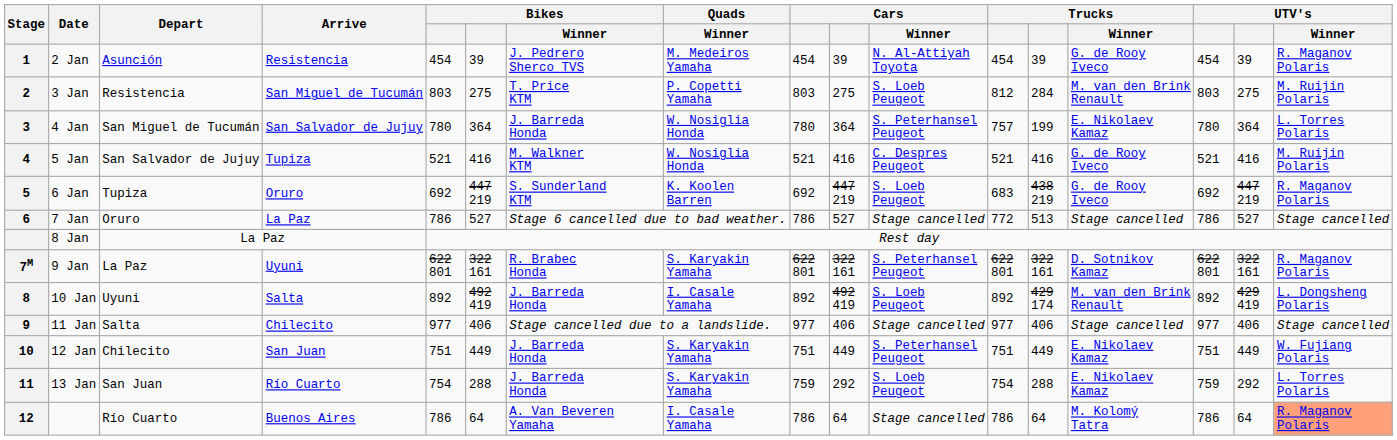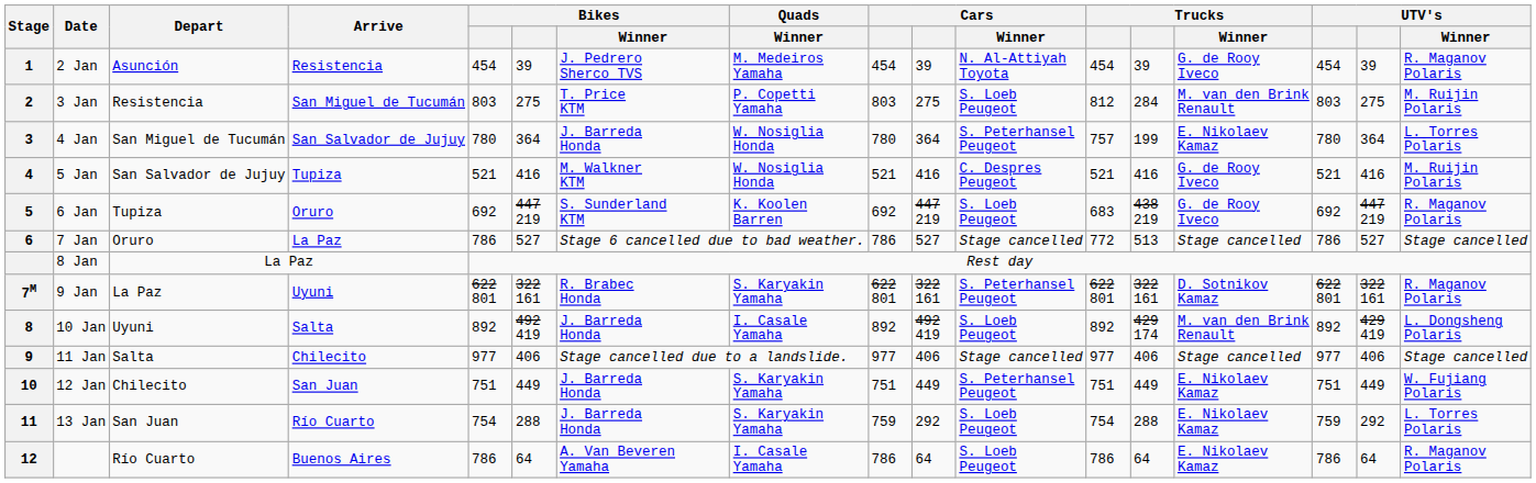 <table class="wikitable" style="font-size:85%">
 <tr>
 <th rowspan="2">Stage</th>
 <th rowspan="2">Date</th>
 <th rowspan="2">Depart</th>
 <th rowspan="2">Arrive</th>
 <th colspan="3">Bikes</th>
 <th>Quads</th>
 <th colspan="3">Cars</th>
 <th colspan="3">Trucks</th>
 <th colspan="3">UTV's</th>
 </tr>
 <tr>
 <th width="30px"></th>
 <th width="30px"></th>
 <th>Winner</th>
 <th>Winner</th>
 <th width="30px"></th>
 <th width="30px"></th>
 <th>Winner</th>
 <th width="30px"></th>
 <th width="30px"></th>
 <th>Winner</th>
 <th width="30px"></th>
 <th width="30px"></th>
 <th>Winner</th>
 </tr>
 <tr>
 <th>1</th>
 <td>2 Jan</td>
 <td> <a href='#'>Asunción</a></td>
 <td> <a href='#'>Resistencia</a></td>
 <td>454</td>
 <td>39</td>
 <td> <a href='#'>J. Pedrero</a> <br> <a href='#'>Sherco TVS</a></td>
 <td> <a href='#'>M. Medeiros</a> <br> <a href='#'>Yamaha</a></td>
 <td>454</td>
 <td>39</td>
 <td> <a href='#'>N. Al-Attiyah</a> <br> <a href='#'>Toyota</a></td>
 <td>454</td>
 <td>39</td>
 <td> <a href='#'>G. de Rooy</a> <br> <a href='#'>Iveco</a></td>
 <td>454</td>
 <td>39</td>
 <td> <a href='#'>R. Maganov</a> <br> <a href='#'>Polaris</a></td>
 </tr>
 <tr>
 <th>2</th>
 <td>3 Jan</td>
 <td> Resistencia</td>
 <td> <a href='#'>San Miguel de Tucumán</a></td>
 <td>803</td>
 <td>275</td>
 <td> <a href='#'>T. Price</a> <br> <a href='#'>KTM</a></td>
 <td> <a href='#'>P. Copetti</a> <br> <a href='#'>Yamaha</a></td>
 <td>803</td>
 <td>275</td>
 <td> <a href='#'>S. Loeb</a> <br> <a href='#'>Peugeot</a></td>
 <td>812</td>
 <td>284</td>
 <td> <a href='#'>M. van den Brink</a><br> <a href='#'>Renault</a></td>
 <td>803</td>
 <td>275</td>
 <td> <a href='#'>M. Ruijin</a> <br> <a href='#'>Polaris</a></td>
 </tr>
 <tr>
 <th>3</th>
 <td>4 Jan</td>
 <td> San Miguel de Tucumán</td>
 <td> <a href='#'>San Salvador de Jujuy</a></td>
 <td>780</td>
 <td>364</td>
 <td> <a href='#'>J. Barreda</a> <br> <a href='#'>Honda</a></td>
 <td> <a href='#'>W. Nosiglia</a> <br> <a href='#'>Honda</a></td>
 <td>780</td>
 <td>364</td>
 <td> <a href='#'>S. Peterhansel</a> <br> <a href='#'>Peugeot</a></td>
 <td>757</td>
 <td>199</td>
 <td> <a href='#'>E. Nikolaev</a> <br> <a href='#'>Kamaz</a></td>
 <td>780</td>
 <td>364</td>
 <td> <a href='#'>L. Torres</a> <br> <a href='#'>Polaris</a></td>
 </tr>
 <tr>
 <th>4</th>
 <td>5 Jan</td>
 <td> San Salvador de Jujuy</td>
 <td> <a href='#'>Tupiza</a></td>
 <td>521</td>
 <td>416</td>
 <td> <a href='#'>M. Walkner</a> <br> <a href='#'>KTM</a></td>
 <td> <a href='#'>W. Nosiglia</a> <br> <a href='#'>Honda</a></td>
 <td>521</td>
 <td>416</td>
 <td> <a href='#'>C. Despres</a> <br> <a href='#'>Peugeot</a></td>
 <td>521</td>
 <td>416</td>
 <td> <a href='#'>G. de Rooy</a> <br> <a href='#'>Iveco</a></td>
 <td>521</td>
 <td>416</td>
 <td> <a href='#'>M. Ruijin</a> <br> <a href='#'>Polaris</a></td>
 </tr>
 <tr>
 <th>5</th>
 <td>6 Jan</td>
 <td> Tupiza</td>
 <td> <a href='#'>Oruro</a></td>
 <td>692</td>
 <td><s>447</s><br>219</td>
 <td> <a href='#'>S. Sunderland</a> <br> <a href='#'>KTM</a></td>
 <td> <a href='#'>K. Koolen</a> <br> <a href='#'>Barren</a></td>
 <td>692</td>
 <td><s>447</s><br>219</td>
 <td> <a href='#'>S. Loeb</a> <br> <a href='#'>Peugeot</a></td>
 <td>683</td>
 <td><s>438</s><br>219</td>
 <td> <a href='#'>G. de Rooy</a> <br> <a href='#'>Iveco</a></td>
 <td>692</td>
 <td><s>447</s><br>219</td>
 <td> <a href='#'>R. Maganov</a> <br> <a href='#'>Polaris</a></td>
 </tr>
 <tr>
 <th>6</th>
 <td>7 Jan</td>
 <td> Oruro</td>
 <td> <a href='#'>La Paz</a></td>
 <td>786</td>
 <td>527</td>
 <td colspan=2><em>Stage 6 cancelled due to bad weather.</em></td>
 <td>786</td>
 <td>527</td>
 <td><em>Stage cancelled</em></td>
 <td>772</td>
 <td>513</td>
 <td><em>Stage cancelled</em></td>
 <td>786</td>
 <td>527</td>
 <td><em>Stage cancelled</em></td>
 </tr>
 <tr>
 <th></th>
 <td>8 Jan</td>
 <td colspan=2 align=center> La Paz</td>
 <td colspan=13 align=center><em>Rest day</em></td>
 </tr>
 <tr>
 <th>7<sup>M</sup></th>
 <td>9 Jan</td>
 <td> La Paz</td>
 <td> <a href='#'>Uyuni</a></td>
 <td><s>622</s><br>801</td>
 <td><s>322</s><br>161</td>
 <td> <a href='#'>R. Brabec</a> <br> <a href='#'>Honda</a></td>
 <td> <a href='#'>S. Karyakin</a> <br> <a href='#'>Yamaha</a></td>
 <td><s>622</s><br>801</td>
 <td><s>322</s><br>161</td>
 <td> <a href='#'>S. Peterhansel</a> <br> <a href='#'>Peugeot</a></td>
 <td><s>622</s><br>801</td>
 <td><s>322</s><br>161</td>
 <td> <a href='#'>D. Sotnikov</a> <br> <a href='#'>Kamaz</a></td>
 <td><s>622</s><br>801</td>
 <td><s>322</s><br>161</td>
 <td> <a href='#'>R. Maganov</a> <br> <a href='#'>Polaris</a></td>
 </tr>
 <tr>
 <th>8</th>
 <td>10 Jan</td>
 <td> Uyuni</td>
 <td> <a href='#'>Salta</a></td>
 <td>892</td>
 <td><s>492</s><br>419</td>
 <td> <a href='#'>J. Barreda</a> <br> <a href='#'>Honda</a></td>
 <td> <a href='#'>I. Casale</a> <br> <a href='#'>Yamaha</a></td>
 <td>892</td>
 <td><s>492</s><br>419</td>
 <td> <a href='#'>S. Loeb</a> <br> <a href='#'>Peugeot</a></td>
 <td>892</td>
 <td><s>429</s><br>174</td>
 <td> <a href='#'>M. van den Brink</a><br> <a href='#'>Renault</a></td>
 <td>892</td>
 <td><s>429</s><br>419</td>
 <td> <a href='#'>L. Dongsheng</a> <br> <a href='#'>Polaris</a></td>
 </tr>
 <tr>
 <th>9</th>
 <td>11 Jan</td>
 <td> Salta</td>
 <td> <a href='#'>Chilecito</a></td>
 <td>977</td>
 <td>406</td>
 <td colspan=2><em>Stage cancelled due to a landslide.</em></td>
 <td>977</td>
 <td>406</td>
 <td><em>Stage cancelled</em></td>
 <td>977</td>
 <td>406</td>
 <td><em>Stage cancelled</em></td>
 <td>977</td>
 <td>406</td>
 <td><em>Stage cancelled</em></td>
 </tr>
 <tr>
 <th>10</th>
 <td>12 Jan</td>
 <td> Chilecito</td>
 <td> <a href='#'>San Juan</a></td>
 <td>751</td>
 <td>449</td>
 <td> <a href='#'>J. Barreda</a> <br> <a href='#'>Honda</a></td>
 <td> <a href='#'>S. Karyakin</a> <br> <a href='#'>Yamaha</a></td>
 <td>751</td>
 <td>449</td>
 <td> <a href='#'>S. Peterhansel</a> <br> <a href='#'>Peugeot</a></td>
 <td>751</td>
 <td>449</td>
 <td> <a href='#'>E. Nikolaev</a> <br> <a href='#'>Kamaz</a></td>
 <td>751</td>
 <td>449</td>
 <td> <a href='#'>W. Fujiang</a> <br> <a href='#'>Polaris</a></td>
 </tr>
 <tr>
 <th>11</th>
 <td>13 Jan</td>
 <td> San Juan</td>
 <td> <a href='#'>Río Cuarto</a></td>
 <td>754</td>
 <td>288</td>
 <td> <a href='#'>J. Barreda</a> <br> <a href='#'>Honda</a></td>
 <td> <a href='#'>S. Karyakin</a> <br> <a href='#'>Yamaha</a></td>
 <td>759</td>
 <td>292</td>
 <td> <a href='#'>S. Loeb</a> <br> <a href='#'>Peugeot</a></td>
 <td>754</td>
 <td>288</td>
 <td> <a href='#'>E. Nikolaev</a> <br> <a href='#'>Kamaz</a></td>
 <td>759</td>
 <td>292</td>
 <td> <a href='#'>L. Torres</a> <br> <a href='#'>Polaris</a></td>
 </tr>
 <tr>
 <th>12</th>
 <td></td>
 <td> Río Cuarto</td>
 <td> <a href='#'>Buenos Aires</a></td>
 <td>786</td>
 <td>64</td>
 <td> <a href='#'>A. Van Beveren</a> <br> <a href='#'>Yamaha</a></td>
 <td> <a href='#'>I. Casale</a> <br> <a href='#'>Yamaha</a></td>
 <td>786</td>
 <td>64</td>
-<td><em>Stage cancelled</em></td>
+<td> <a href='#'>S. Loeb</a> <br> <a href='#'>Peugeot</a></td>
 <td>786</td>
 <td>64</td>
-<td> <a href='#'>M. Kolomý</a> <br> <a href='#'>Tatra</a></td>
+<td> <a href='#'>E. Nikolaev</a> <br> <a href='#'>Kamaz</a></td>
 <td>786</td>
 <td>64</td>
-<td style="background: lightsalmon;"> <a href='#'>R. Maganov</a> <br> <a href='#'>Polaris</a></td>
+<td> <a href='#'>R. Maganov</a> <br> <a href='#'>Polaris</a></td>
 </tr>
 </table>
